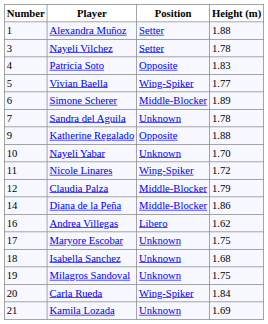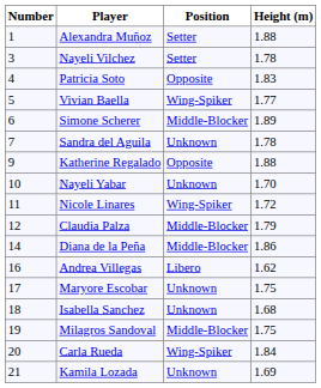 <table cellpadding="3" cellspacing="0" border="1" style="background:#f7f8ff; font-size:95%; border:gray solid 1px; border-collapse:collapse;">
 <tr style="background:#fff;">
 <td align=center><strong>Number</strong></td>
 <td align=center><strong>Player</strong></td>
 <td align=center><strong>Position</strong></td>
 <td align=center><strong>Height (m)</strong></td>
 </tr>
 <tr>
 <td>1</td>
 <td> <a href='#'>Alexandra Muñoz</a></td>
 <td><a href='#'>Setter</a></td>
 <td>1.88</td>
 </tr>
 <tr>
 <td>3</td>
 <td> <a href='#'>Nayeli Vilchez</a></td>
 <td><a href='#'>Setter</a></td>
 <td>1.78</td>
 </tr>
 <tr>
 <td>4</td>
 <td> <a href='#'>Patricia Soto</a></td>
 <td><a href='#'>Opposite</a></td>
 <td>1.83</td>
 </tr>
 <tr>
 <td>5</td>
 <td> <a href='#'>Vivian Baella</a></td>
 <td><a href='#'>Wing-Spiker</a></td>
 <td>1.77</td>
 </tr>
 <tr>
 <td>6</td>
 <td> <a href='#'>Simone Scherer</a></td>
 <td><a href='#'>Middle-Blocker</a></td>
 <td>1.89</td>
 </tr>
 <tr>
 <td>7</td>
 <td> <a href='#'>Sandra del Aguila</a></td>
 <td><a href='#'>Unknown</a></td>
 <td>1.78</td>
 </tr>
 <tr>
 <td>9</td>
 <td> <a href='#'>Katherine Regalado</a></td>
 <td><a href='#'>Opposite</a></td>
 <td>1.88</td>
 </tr>
 <tr>
 <td>10</td>
 <td> <a href='#'>Nayeli Yabar</a></td>
 <td><a href='#'>Unknown</a></td>
 <td>1.70</td>
 </tr>
 <tr>
 <td>11</td>
 <td> <a href='#'>Nicole Linares</a></td>
 <td><a href='#'>Wing-Spiker</a></td>
 <td>1.72</td>
 </tr>
 <tr>
 <td>12</td>
 <td> <a href='#'>Claudia Palza</a></td>
 <td><a href='#'>Middle-Blocker</a></td>
 <td>1.79</td>
 </tr>
 <tr>
 <td>14</td>
 <td> <a href='#'>Diana de la Peña</a></td>
 <td><a href='#'>Middle-Blocker</a></td>
 <td>1.86</td>
 </tr>
 <tr>
 <td>16</td>
 <td> <a href='#'>Andrea Villegas</a></td>
 <td><a href='#'>Libero</a></td>
 <td>1.62</td>
 </tr>
 <tr>
 <td>17</td>
 <td> <a href='#'>Maryore Escobar</a></td>
 <td><a href='#'>Unknown</a></td>
 <td>1.75</td>
 </tr>
 <tr>
 <td>18</td>
 <td> <a href='#'>Isabella Sanchez</a></td>
 <td><a href='#'>Unknown</a></td>
 <td>1.68</td>
 </tr>
 <tr>
 <td>19</td>
 <td> <a href='#'>Milagros Sandoval</a></td>
-<td><a href='#'>Unknown</a></td>
+<td><a href='#'>Middle-Blocker</a></td>
 <td>1.75</td>
 </tr>
 <tr>
 <td>20</td>
 <td> <a href='#'>Carla Rueda</a></td>
 <td><a href='#'>Wing-Spiker</a></td>
 <td>1.84</td>
 </tr>
 <tr>
 <td>21</td>
 <td> <a href='#'>Kamila Lozada</a></td>
 <td><a href='#'>Unknown</a></td>
 <td>1.69</td>
 </tr>
 </table>
